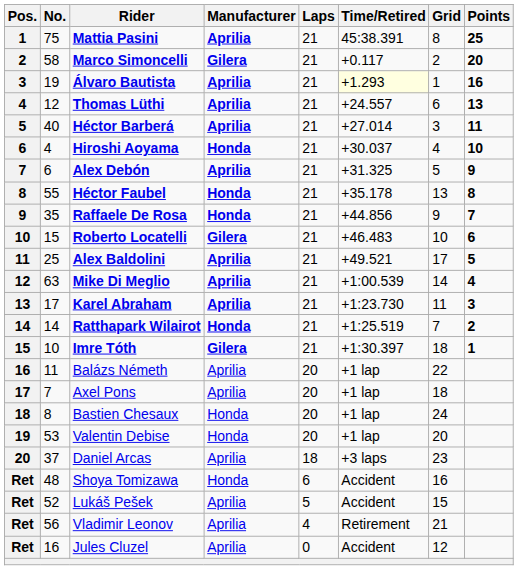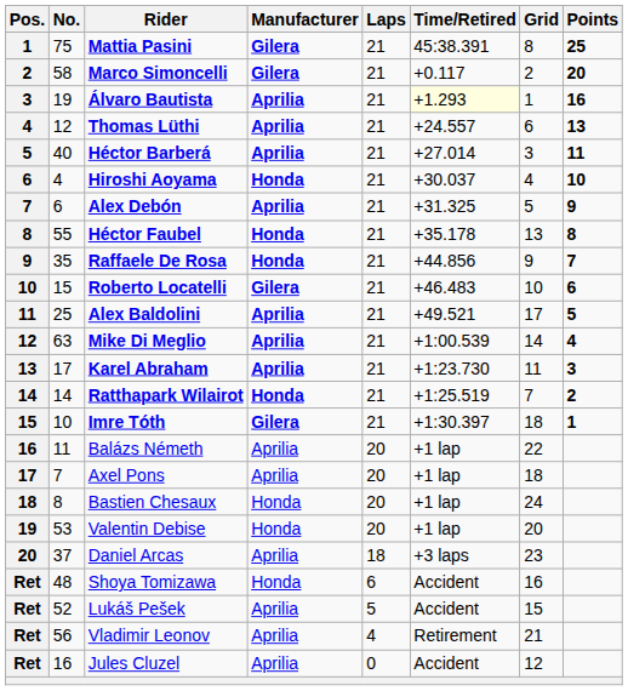 <table class="wikitable" style="font-size: 95%;">
 <tr>
 <th>Pos.</th>
 <th>No.</th>
 <th>Rider</th>
 <th>Manufacturer</th>
 <th>Laps</th>
 <th>Time/Retired</th>
 <th>Grid</th>
 <th>Points</th>
 </tr>
 <tr>
 <th>1</th>
 <td>75</td>
 <td> <strong><a href='#'>Mattia Pasini</a></strong></td>
-<td><strong><a href='#'>Aprilia</a></strong></td>
+<td><strong><a href='#'>Gilera</a></strong></td>
 <td>21</td>
 <td>45:38.391</td>
 <td>8</td>
 <td><strong>25</strong></td>
 </tr>
 <tr>
 <th>2</th>
 <td>58</td>
 <td> <strong><a href='#'>Marco Simoncelli</a></strong></td>
 <td><strong><a href='#'>Gilera</a></strong></td>
 <td>21</td>
 <td>+0.117</td>
 <td>2</td>
 <td><strong>20</strong></td>
 </tr>
 <tr>
 <th>3</th>
 <td>19</td>
 <td> <strong><a href='#'>Álvaro Bautista</a></strong></td>
 <td><strong><a href='#'>Aprilia</a></strong></td>
 <td>21</td>
 <td style="background: lightyellow;">+1.293</td>
 <td>1</td>
 <td><strong>16</strong></td>
 </tr>
 <tr>
 <th>4</th>
 <td>12</td>
 <td> <strong><a href='#'>Thomas Lüthi</a></strong></td>
 <td><strong><a href='#'>Aprilia</a></strong></td>
 <td>21</td>
 <td>+24.557</td>
 <td>6</td>
 <td><strong>13</strong></td>
 </tr>
 <tr>
 <th>5</th>
 <td>40</td>
 <td> <strong><a href='#'>Héctor Barberá</a></strong></td>
 <td><strong><a href='#'>Aprilia</a></strong></td>
 <td>21</td>
 <td>+27.014</td>
 <td>3</td>
 <td><strong>11</strong></td>
 </tr>
 <tr>
 <th>6</th>
 <td>4</td>
 <td> <strong><a href='#'>Hiroshi Aoyama</a></strong></td>
 <td><strong><a href='#'>Honda</a></strong></td>
 <td>21</td>
 <td>+30.037</td>
 <td>4</td>
 <td><strong>10</strong></td>
 </tr>
 <tr>
 <th>7</th>
 <td>6</td>
 <td> <strong><a href='#'>Alex Debón</a></strong></td>
 <td><strong><a href='#'>Aprilia</a></strong></td>
 <td>21</td>
 <td>+31.325</td>
 <td>5</td>
 <td><strong>9</strong></td>
 </tr>
 <tr>
 <th>8</th>
 <td>55</td>
 <td> <strong><a href='#'>Héctor Faubel</a></strong></td>
 <td><strong><a href='#'>Honda</a></strong></td>
 <td>21</td>
 <td>+35.178</td>
 <td>13</td>
 <td><strong>8</strong></td>
 </tr>
 <tr>
 <th>9</th>
 <td>35</td>
 <td> <strong><a href='#'>Raffaele De Rosa</a></strong></td>
 <td><strong><a href='#'>Honda</a></strong></td>
 <td>21</td>
 <td>+44.856</td>
 <td>9</td>
 <td><strong>7</strong></td>
 </tr>
 <tr>
 <th>10</th>
 <td>15</td>
 <td> <strong><a href='#'>Roberto Locatelli</a></strong></td>
 <td><strong><a href='#'>Gilera</a></strong></td>
 <td>21</td>
 <td>+46.483</td>
 <td>10</td>
 <td><strong>6</strong></td>
 </tr>
 <tr>
 <th>11</th>
 <td>25</td>
 <td> <strong><a href='#'>Alex Baldolini</a></strong></td>
 <td><strong><a href='#'>Aprilia</a></strong></td>
 <td>21</td>
 <td>+49.521</td>
 <td>17</td>
 <td><strong>5</strong></td>
 </tr>
 <tr>
 <th>12</th>
 <td>63</td>
 <td> <strong><a href='#'>Mike Di Meglio</a></strong></td>
 <td><strong><a href='#'>Aprilia</a></strong></td>
 <td>21</td>
 <td>+1:00.539</td>
 <td>14</td>
 <td><strong>4</strong></td>
 </tr>
 <tr>
 <th>13</th>
 <td>17</td>
 <td> <strong><a href='#'>Karel Abraham</a></strong></td>
 <td><strong><a href='#'>Aprilia</a></strong></td>
 <td>21</td>
 <td>+1:23.730</td>
 <td>11</td>
 <td><strong>3</strong></td>
 </tr>
 <tr>
 <th>14</th>
 <td>14</td>
 <td> <strong><a href='#'>Ratthapark Wilairot</a></strong></td>
 <td><strong><a href='#'>Honda</a></strong></td>
 <td>21</td>
 <td>+1:25.519</td>
 <td>7</td>
 <td><strong>2</strong></td>
 </tr>
 <tr>
 <th>15</th>
 <td>10</td>
 <td> <strong><a href='#'>Imre Tóth</a></strong></td>
 <td><strong><a href='#'>Gilera</a></strong></td>
 <td>21</td>
 <td>+1:30.397</td>
 <td>18</td>
 <td><strong>1</strong></td>
 </tr>
 <tr>
 <th>16</th>
 <td>11</td>
 <td> <a href='#'>Balázs Németh</a></td>
 <td><a href='#'>Aprilia</a></td>
 <td>20</td>
 <td>+1 lap</td>
 <td>22</td>
 <td></td>
 </tr>
 <tr>
 <th>17</th>
 <td>7</td>
 <td> <a href='#'>Axel Pons</a></td>
 <td><a href='#'>Aprilia</a></td>
 <td>20</td>
 <td>+1 lap</td>
 <td>18</td>
 <td></td>
 </tr>
 <tr>
 <th>18</th>
 <td>8</td>
 <td> <a href='#'>Bastien Chesaux</a></td>
 <td><a href='#'>Honda</a></td>
 <td>20</td>
 <td>+1 lap</td>
 <td>24</td>
 <td></td>
 </tr>
 <tr>
 <th>19</th>
 <td>53</td>
 <td> <a href='#'>Valentin Debise</a></td>
 <td><a href='#'>Honda</a></td>
 <td>20</td>
 <td>+1 lap</td>
 <td>20</td>
 <td></td>
 </tr>
 <tr>
 <th>20</th>
 <td>37</td>
 <td> <a href='#'>Daniel Arcas</a></td>
 <td><a href='#'>Aprilia</a></td>
 <td>18</td>
 <td>+3 laps</td>
 <td>23</td>
 <td></td>
 </tr>
 <tr>
 <th>Ret</th>
 <td>48</td>
 <td> <a href='#'>Shoya Tomizawa</a></td>
 <td><a href='#'>Honda</a></td>
 <td>6</td>
 <td>Accident</td>
 <td>16</td>
 <td></td>
 </tr>
 <tr>
 <th>Ret</th>
 <td>52</td>
 <td> <a href='#'>Lukáš Pešek</a></td>
 <td><a href='#'>Aprilia</a></td>
 <td>5</td>
 <td>Accident</td>
 <td>15</td>
 <td></td>
 </tr>
 <tr>
 <th>Ret</th>
 <td>56</td>
 <td> <a href='#'>Vladimir Leonov</a></td>
 <td><a href='#'>Aprilia</a></td>
 <td>4</td>
 <td>Retirement</td>
 <td>21</td>
 <td></td>
 </tr>
 <tr>
 <th>Ret</th>
 <td>16</td>
 <td> <a href='#'>Jules Cluzel</a></td>
 <td><a href='#'>Aprilia</a></td>
 <td>0</td>
 <td>Accident</td>
 <td>12</td>
 <td></td>
 </tr>
 <tr>
 <th colspan=8></th>
 </tr>
 </table>
